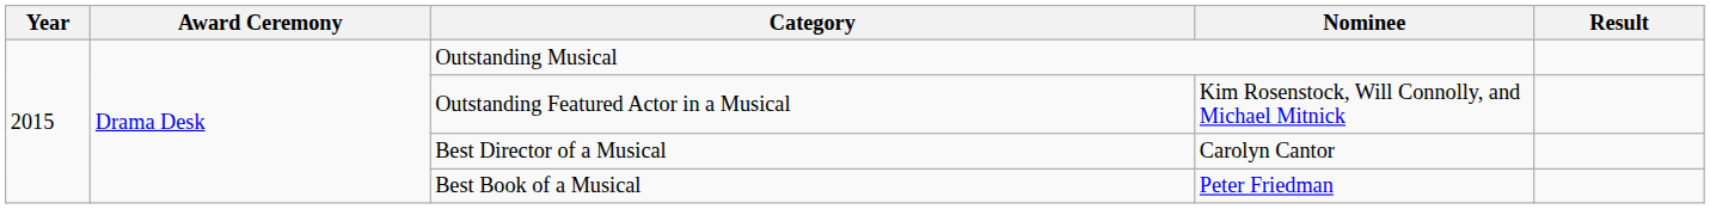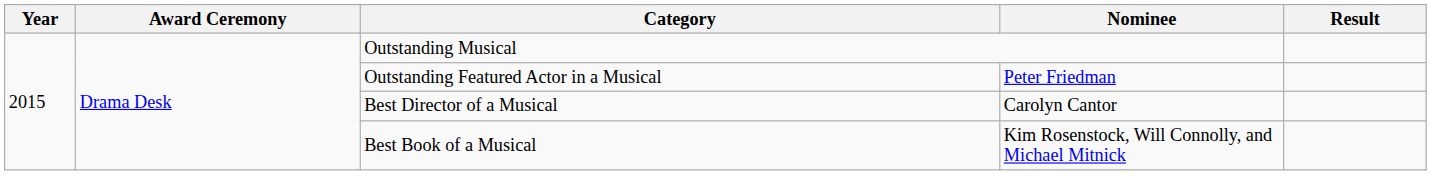 <table class="wikitable">
 <tr>
 <th width="5%">Year</th>
 <th width="20%">Award Ceremony</th>
 <th width="45%">Category</th>
 <th width="20%">Nominee</th>
 <th width="10%">Result</th>
 </tr>
 <tr>
 <td rowspan="7">2015</td>
 <td rowspan="7"><a href='#'>Drama Desk</a></td>
 <td colspan="2">Outstanding Musical</td>
 <td></td>
 </tr>
 <tr>
 <td>Outstanding Featured Actor in a Musical</td>
-<td>Kim Rosenstock, Will Connolly, and <a href='#'>Michael Mitnick</a></td>
+<td><a href='#'>Peter Friedman</a></td>
 <td></td>
 </tr>
 <tr>
 <td>Best Director of a Musical</td>
 <td>Carolyn Cantor</td>
 <td></td>
 </tr>
 <tr>
 <td>Best Book of a Musical</td>
-<td><a href='#'>Peter Friedman</a></td>
+<td>Kim Rosenstock, Will Connolly, and <a href='#'>Michael Mitnick</a></td>
 <td></td>
 </tr>
 </table>
